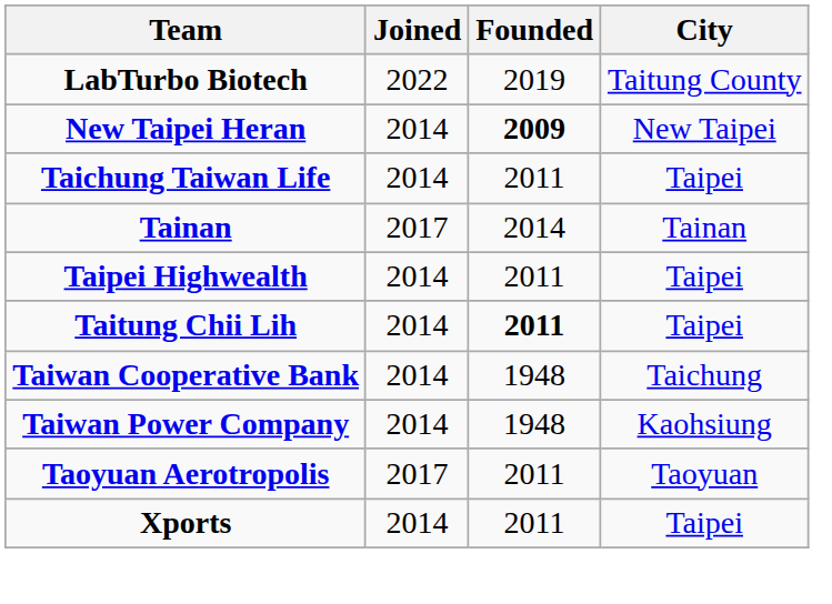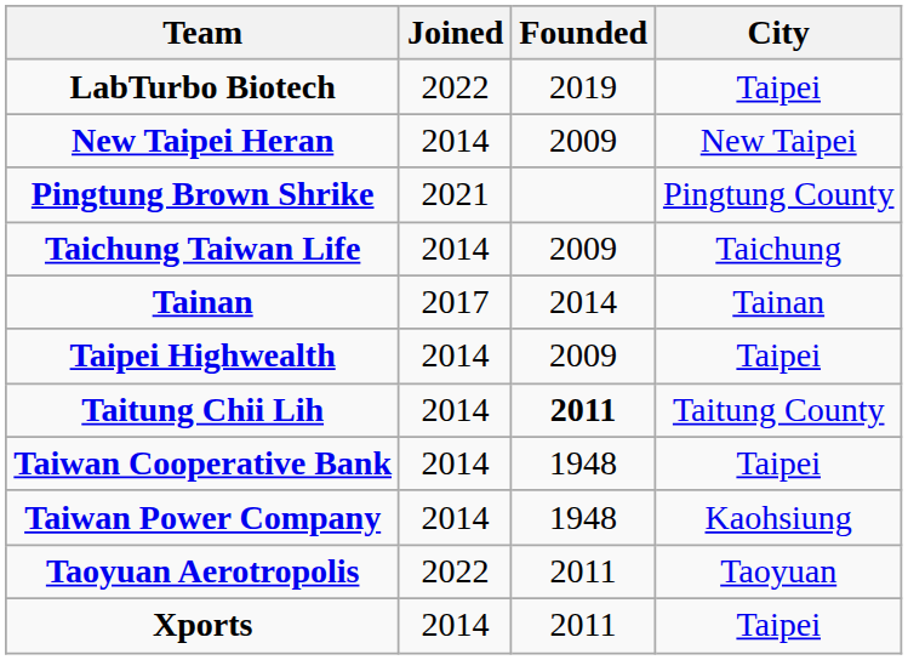 <table class="wikitable sortable" style="text-align:center;">
 <tr>
 <th>Team</th>
 <th>Joined</th>
 <th>Founded</th>
 <th>City</th>
 </tr>
 <tr>
 <td><strong>LabTurbo Biotech</strong></td>
 <td>2022</td>
 <td>2019</td>
-<td><a href='#'>Taitung County</a></td>
+<td><a href='#'>Taipei</a></td>
 </tr>
 <tr>
 <td><strong><a href='#'>New Taipei Heran</a></strong></td>
 <td>2014</td>
-<td><strong>2009</strong></td>
+<td>2009</td>
 <td><a href='#'>New Taipei</a></td>
+</tr>
+<tr>
+<td><strong><a href='#'>Pingtung Brown Shrike</a></strong></td>
+<td>2021</td>
+<td></td>
+<td><a href='#'>Pingtung County</a></td>
 </tr>
 <tr>
 <td><strong><a href='#'>Taichung Taiwan Life</a></strong></td>
 <td>2014</td>
-<td>2011</td>
-<td><a href='#'>Taipei</a></td>
+<td>2009</td>
+<td><a href='#'>Taichung</a></td>
 </tr>
 <tr>
 <td><strong><a href='#'>Tainan</a></strong></td>
 <td>2017</td>
 <td>2014</td>
 <td><a href='#'>Tainan</a></td>
 </tr>
 <tr>
 <td><strong><a href='#'>Taipei Highwealth</a></strong></td>
 <td>2014</td>
-<td>2011</td>
+<td>2009</td>
 <td><a href='#'>Taipei</a></td>
 </tr>
 <tr>
 <td><strong><a href='#'>Taitung Chii Lih</a></strong></td>
 <td>2014</td>
 <td><strong>2011</strong></td>
-<td><a href='#'>Taipei</a></td>
+<td><a href='#'>Taitung County</a></td>
 </tr>
 <tr>
 <td><strong><a href='#'>Taiwan Cooperative Bank</a></strong></td>
 <td>2014</td>
 <td>1948</td>
-<td><a href='#'>Taichung</a></td>
+<td><a href='#'>Taipei</a></td>
 </tr>
 <tr>
 <td><strong><a href='#'>Taiwan Power Company</a></strong></td>
 <td>2014</td>
 <td>1948</td>
 <td><a href='#'>Kaohsiung</a></td>
 </tr>
 <tr>
 <td><strong><a href='#'>Taoyuan Aerotropolis</a></strong></td>
-<td>2017</td>
+<td>2022</td>
 <td>2011</td>
 <td><a href='#'>Taoyuan</a></td>
 </tr>
 <tr>
 <td><strong>Xports</strong></td>
 <td>2014</td>
 <td>2011</td>
 <td><a href='#'>Taipei</a></td>
 </tr>
 </table>
